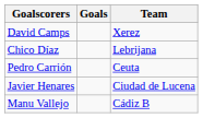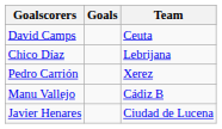 <table class="wikitable sortable" class="wikitable">
 <tr style="background:#ccc; text-align:center;">
 <th>Goalscorers</th>
 <th>Goals</th>
 <th>Team</th>
 </tr>
 <tr>
 <td> <a href='#'>David Camps</a></td>
 <td></td>
-<td><a href='#'>Xerez</a></td>
+<td><a href='#'>Ceuta</a></td>
 </tr>
 <tr>
 <td> <a href='#'>Chico Díaz</a></td>
 <td></td>
 <td><a href='#'>Lebrijana</a></td>
 </tr>
 <tr>
 <td> <a href='#'>Pedro Carrión</a></td>
 <td></td>
-<td><a href='#'>Ceuta</a></td>
+<td><a href='#'>Xerez</a></td>
+</tr>
+<tr>
+<td> <a href='#'>Manu Vallejo</a></td>
+<td></td>
+<td><a href='#'>Cádiz B</a></td>
 </tr>
 <tr>
 <td> <a href='#'>Javier Henares</a></td>
 <td></td>
 <td><a href='#'>Ciudad de Lucena</a></td>
 </tr>
-<tr>
-<td> <a href='#'>Manu Vallejo</a></td>
-<td></td>
-<td><a href='#'>Cádiz B</a></td>
-</tr>
 </table>
